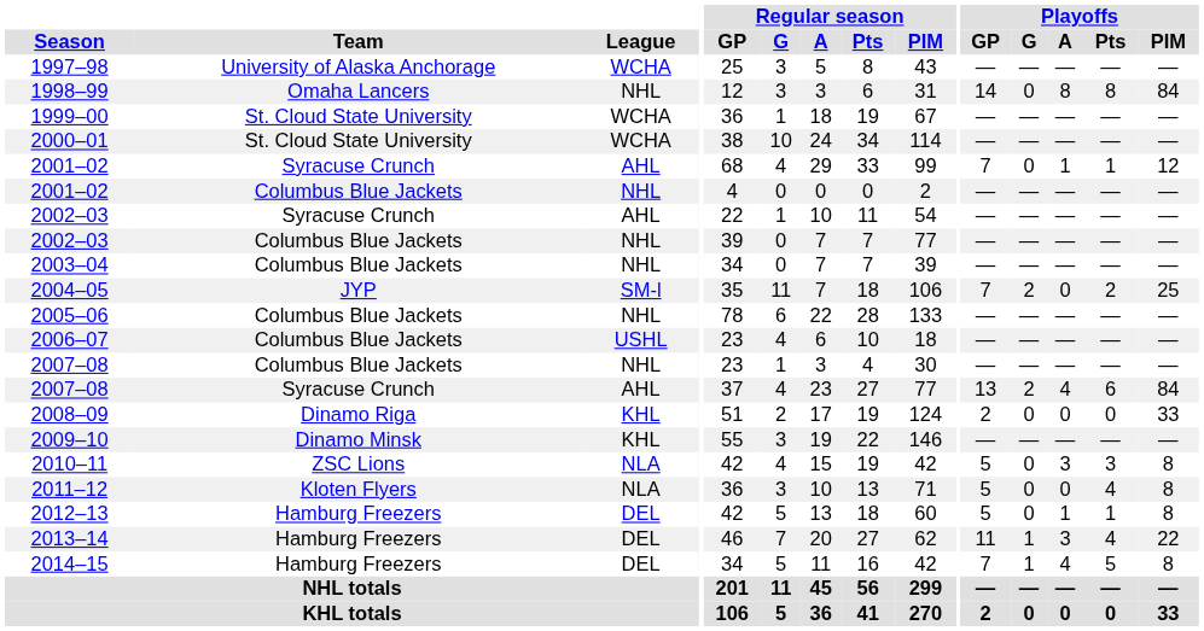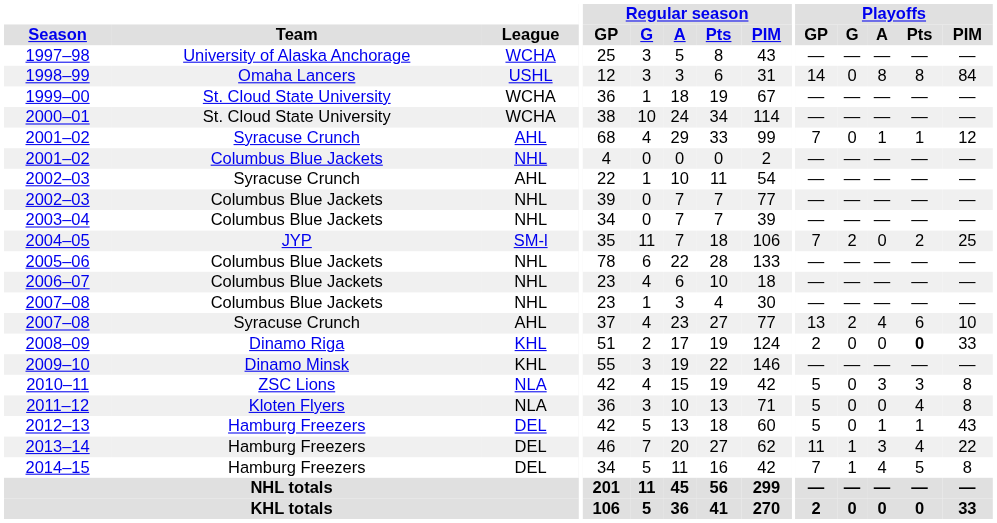 <table border="0" cellpadding="1" cellspacing="0" style="text-align:center; width:60em">
 <tr bgcolor="#e0e0e0">
 <th colspan="3" bgcolor="#ffffff"></th>
 <th rowspan="99" bgcolor="#ffffff"></th>
 <th colspan="5"><a href='#'>Regular season</a></th>
 <th rowspan="99" bgcolor="#ffffff"></th>
 <th colspan="5"><a href='#'>Playoffs</a></th>
 </tr>
 <tr bgcolor="#e0e0e0">
 <th><a href='#'>Season</a></th>
 <th>Team</th>
 <th>League</th>
 <th>GP</th>
 <th><a href='#'>G</a></th>
 <th><a href='#'>A</a></th>
 <th><a href='#'>Pts</a></th>
 <th><a href='#'>PIM</a></th>
 <th>GP</th>
 <th>G</th>
 <th>A</th>
 <th>Pts</th>
 <th>PIM</th>
 </tr>
 <tr ALIGN="center">
 <td><a href='#'>1997–98</a></td>
 <td><a href='#'>University of Alaska Anchorage</a></td>
 <td><a href='#'>WCHA</a></td>
 <td>25</td>
 <td>3</td>
 <td>5</td>
 <td>8</td>
 <td>43</td>
 <td>—</td>
 <td>—</td>
 <td>—</td>
 <td>—</td>
 <td>—</td>
 </tr>
 <tr ALIGN="center" bgcolor="#f0f0f0">
 <td><a href='#'>1998–99</a></td>
 <td><a href='#'>Omaha Lancers</a></td>
-<td>NHL</td>
+<td><a href='#'>USHL</a></td>
 <td>12</td>
 <td>3</td>
 <td>3</td>
 <td>6</td>
 <td>31</td>
 <td>14</td>
 <td>0</td>
 <td>8</td>
 <td>8</td>
 <td>84</td>
 </tr>
 <tr ALIGN="center">
 <td><a href='#'>1999–00</a></td>
 <td><a href='#'>St. Cloud State University</a></td>
 <td>WCHA</td>
 <td>36</td>
 <td>1</td>
 <td>18</td>
 <td>19</td>
 <td>67</td>
 <td>—</td>
 <td>—</td>
 <td>—</td>
 <td>—</td>
 <td>—</td>
 </tr>
 <tr ALIGN="center" bgcolor="#f0f0f0">
 <td><a href='#'>2000–01</a></td>
 <td>St. Cloud State University</td>
 <td>WCHA</td>
 <td>38</td>
 <td>10</td>
 <td>24</td>
 <td>34</td>
 <td>114</td>
 <td>—</td>
 <td>—</td>
 <td>—</td>
 <td>—</td>
 <td>—</td>
 </tr>
 <tr ALIGN="center">
 <td><a href='#'>2001–02</a></td>
 <td><a href='#'>Syracuse Crunch</a></td>
 <td><a href='#'>AHL</a></td>
 <td>68</td>
 <td>4</td>
 <td>29</td>
 <td>33</td>
 <td>99</td>
 <td>7</td>
 <td>0</td>
 <td>1</td>
 <td>1</td>
 <td>12</td>
 </tr>
 <tr ALIGN="center" bgcolor="#f0f0f0">
 <td><a href='#'>2001–02</a></td>
 <td><a href='#'>Columbus Blue Jackets</a></td>
 <td><a href='#'>NHL</a></td>
 <td>4</td>
 <td>0</td>
 <td>0</td>
 <td>0</td>
 <td>2</td>
 <td>—</td>
 <td>—</td>
 <td>—</td>
 <td>—</td>
 <td>—</td>
 </tr>
 <tr ALIGN="center">
 <td><a href='#'>2002–03</a></td>
 <td>Syracuse Crunch</td>
 <td>AHL</td>
 <td>22</td>
 <td>1</td>
 <td>10</td>
 <td>11</td>
 <td>54</td>
 <td>—</td>
 <td>—</td>
 <td>—</td>
 <td>—</td>
 <td>—</td>
 </tr>
 <tr ALIGN="center" bgcolor="#f0f0f0">
 <td><a href='#'>2002–03</a></td>
 <td>Columbus Blue Jackets</td>
 <td>NHL</td>
 <td>39</td>
 <td>0</td>
 <td>7</td>
 <td>7</td>
 <td>77</td>
 <td>—</td>
 <td>—</td>
 <td>—</td>
 <td>—</td>
 <td>—</td>
 </tr>
 <tr ALIGN="center">
 <td><a href='#'>2003–04</a></td>
 <td>Columbus Blue Jackets</td>
 <td>NHL</td>
 <td>34</td>
 <td>0</td>
 <td>7</td>
 <td>7</td>
 <td>39</td>
 <td>—</td>
 <td>—</td>
 <td>—</td>
 <td>—</td>
 <td>—</td>
 </tr>
 <tr ALIGN="center" bgcolor="#f0f0f0">
 <td><a href='#'>2004–05</a></td>
 <td><a href='#'>JYP</a></td>
 <td><a href='#'>SM-l</a></td>
 <td>35</td>
 <td>11</td>
 <td>7</td>
 <td>18</td>
 <td>106</td>
 <td>7</td>
 <td>2</td>
 <td>0</td>
 <td>2</td>
 <td>25</td>
 </tr>
 <tr ALIGN="center">
 <td><a href='#'>2005–06</a></td>
 <td>Columbus Blue Jackets</td>
 <td>NHL</td>
 <td>78</td>
 <td>6</td>
 <td>22</td>
 <td>28</td>
 <td>133</td>
 <td>—</td>
 <td>—</td>
 <td>—</td>
 <td>—</td>
 <td>—</td>
 </tr>
 <tr ALIGN="center" bgcolor="#f0f0f0">
 <td><a href='#'>2006–07</a></td>
 <td>Columbus Blue Jackets</td>
-<td><a href='#'>USHL</a></td>
+<td>NHL</td>
 <td>23</td>
 <td>4</td>
 <td>6</td>
 <td>10</td>
 <td>18</td>
 <td>—</td>
 <td>—</td>
 <td>—</td>
 <td>—</td>
 <td>—</td>
 </tr>
 <tr ALIGN="center">
 <td><a href='#'>2007–08</a></td>
 <td>Columbus Blue Jackets</td>
 <td>NHL</td>
 <td>23</td>
 <td>1</td>
 <td>3</td>
 <td>4</td>
 <td>30</td>
 <td>—</td>
 <td>—</td>
 <td>—</td>
 <td>—</td>
 <td>—</td>
 </tr>
 <tr ALIGN="center" bgcolor="#f0f0f0">
 <td><a href='#'>2007–08</a></td>
 <td>Syracuse Crunch</td>
 <td>AHL</td>
 <td>37</td>
 <td>4</td>
 <td>23</td>
 <td>27</td>
 <td>77</td>
 <td>13</td>
 <td>2</td>
 <td>4</td>
 <td>6</td>
-<td>84</td>
+<td>10</td>
 </tr>
 <tr ALIGN="center">
 <td><a href='#'>2008–09</a></td>
 <td><a href='#'>Dinamo Riga</a></td>
 <td><a href='#'>KHL</a></td>
 <td>51</td>
 <td>2</td>
 <td>17</td>
 <td>19</td>
 <td>124</td>
 <td>2</td>
 <td>0</td>
 <td>0</td>
-<td>0</td>
+<td><strong>0</strong></td>
 <td>33</td>
 </tr>
 <tr ALIGN="center" bgcolor="#f0f0f0">
 <td><a href='#'>2009–10</a></td>
 <td><a href='#'>Dinamo Minsk</a></td>
 <td>KHL</td>
 <td>55</td>
 <td>3</td>
 <td>19</td>
 <td>22</td>
 <td>146</td>
 <td>—</td>
 <td>—</td>
 <td>—</td>
 <td>—</td>
 <td>—</td>
 </tr>
 <tr ALIGN="center">
 <td><a href='#'>2010–11</a></td>
 <td><a href='#'>ZSC Lions</a></td>
 <td><a href='#'>NLA</a></td>
 <td>42</td>
 <td>4</td>
 <td>15</td>
 <td>19</td>
 <td>42</td>
 <td>5</td>
 <td>0</td>
 <td>3</td>
 <td>3</td>
 <td>8</td>
 </tr>
 <tr ALIGN="center" bgcolor="#f0f0f0">
 <td><a href='#'>2011–12</a></td>
 <td><a href='#'>Kloten Flyers</a></td>
 <td>NLA</td>
 <td>36</td>
 <td>3</td>
 <td>10</td>
 <td>13</td>
 <td>71</td>
 <td>5</td>
 <td>0</td>
 <td>0</td>
 <td>4</td>
 <td>8</td>
 </tr>
 <tr ALIGN="center">
 <td><a href='#'>2012–13</a></td>
 <td><a href='#'>Hamburg Freezers</a></td>
 <td><a href='#'>DEL</a></td>
 <td>42</td>
 <td>5</td>
 <td>13</td>
 <td>18</td>
 <td>60</td>
 <td>5</td>
 <td>0</td>
 <td>1</td>
 <td>1</td>
-<td>8</td>
+<td>43</td>
 </tr>
 <tr ALIGN="center"  bgcolor="#f0f0f0">
 <td><a href='#'>2013–14</a></td>
 <td>Hamburg Freezers</td>
 <td>DEL</td>
 <td>46</td>
 <td>7</td>
 <td>20</td>
 <td>27</td>
 <td>62</td>
 <td>11</td>
 <td>1</td>
 <td>3</td>
 <td>4</td>
 <td>22</td>
 </tr>
 <tr ALIGN="center">
 <td><a href='#'>2014–15</a></td>
 <td>Hamburg Freezers</td>
 <td>DEL</td>
 <td>34</td>
 <td>5</td>
 <td>11</td>
 <td>16</td>
 <td>42</td>
 <td>7</td>
 <td>1</td>
 <td>4</td>
 <td>5</td>
 <td>8</td>
 </tr>
 <tr bgcolor="#e0e0e0">
 <th colspan="3">NHL totals</th>
 <th>201</th>
 <th>11</th>
 <th>45</th>
 <th>56</th>
 <th>299</th>
 <th>—</th>
 <th>—</th>
 <th>—</th>
 <th>—</th>
 <th>—</th>
 </tr>
 <tr bgcolor="#e0e0e0">
 <th colspan="3">KHL totals</th>
 <th>106</th>
 <th>5</th>
 <th>36</th>
 <th>41</th>
 <th>270</th>
 <th>2</th>
 <th>0</th>
 <th>0</th>
 <th>0</th>
 <th>33</th>
 </tr>
 </table>
